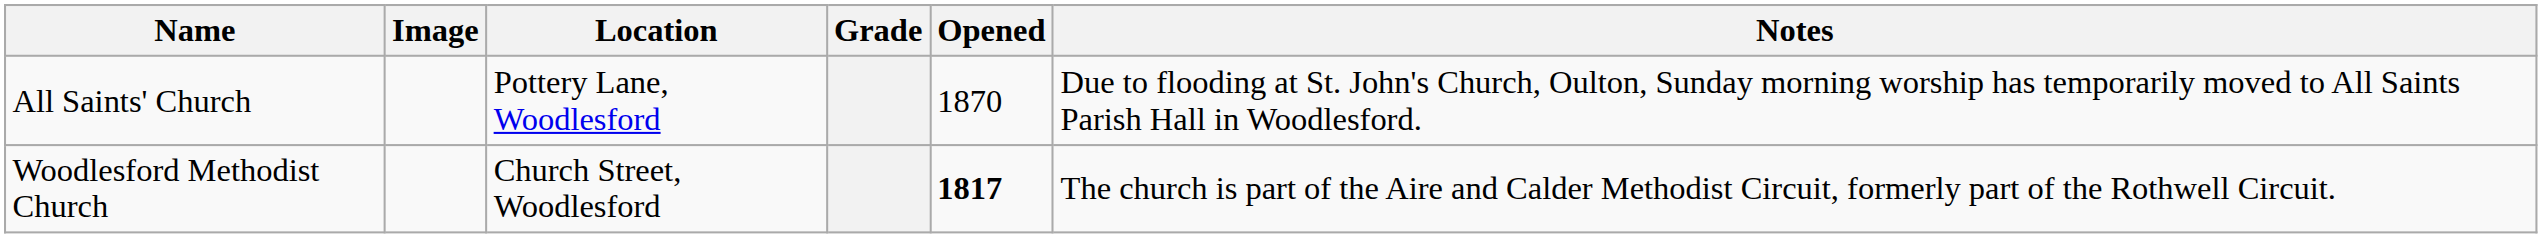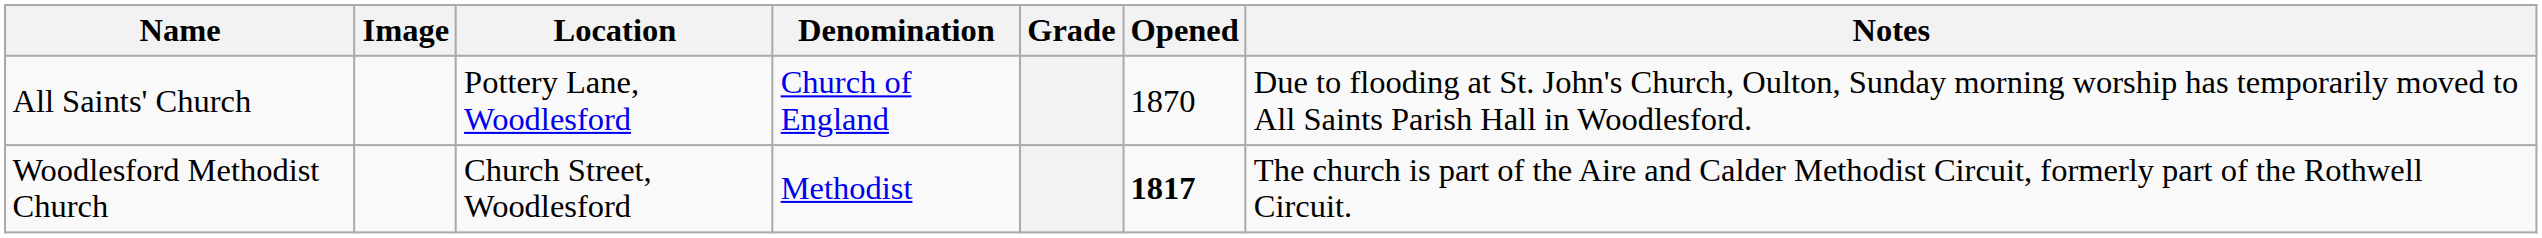 <table class="wikitable sortable">
 <tr>
 <th>Name</th>
 <th class="unsortable">Image</th>
 <th>Location</th>
+<th>Denomination</th>
 <th>Grade</th>
 <th>Opened</th>
 <th class="unsortable">Notes</th>
 </tr>
 <tr>
 <td>All Saints' Church</td>
 <td></td>
 <td>Pottery Lane, <a href='#'>Woodlesford</a></td>
+<td><a href='#'>Church of England</a></td>
 <th></th>
 <td>1870</td>
 <td>Due to flooding at St. John's Church, Oulton, Sunday morning worship has temporarily moved to All Saints Parish Hall in Woodlesford.</td>
 </tr>
 <tr>
 <td>Woodlesford Methodist Church </td>
 <td></td>
 <td>Church Street, Woodlesford</td>
+<td><a href='#'>Methodist</a></td>
 <th></th>
 <td><strong>1817</strong></td>
 <td>The church is part of the Aire and Calder Methodist Circuit, formerly part of the Rothwell Circuit.</td>
 </tr>
 </table>
